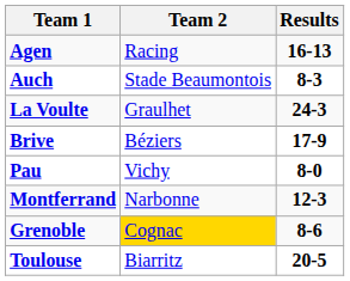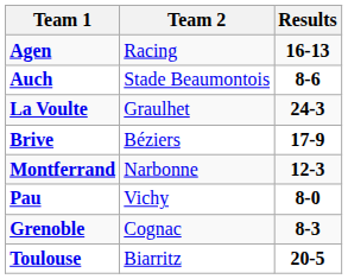 <table class="wikitable">
 <tr>
 <th>Team 1</th>
 <th>Team 2</th>
 <th>Results</th>
 </tr>
 <tr>
 <td><strong><a href='#'>Agen</a></strong></td>
 <td><a href='#'>Racing</a></td>
 <td align="center"><strong>16-13</strong></td>
 </tr>
 <tr bgcolor="white">
 <td><strong><a href='#'>Auch</a></strong></td>
 <td><a href='#'>Stade Beaumontois</a></td>
-<td align="center"><strong>8-3</strong></td>
+<td align="center"><strong>8-6</strong></td>
 </tr>
 <tr>
 <td><strong><a href='#'>La Voulte</a></strong></td>
 <td><a href='#'>Graulhet</a></td>
 <td align="center"><strong>24-3</strong></td>
 </tr>
 <tr bgcolor="white">
 <td><strong><a href='#'>Brive</a></strong></td>
 <td><a href='#'>Béziers</a></td>
 <td align="center"><strong>17-9</strong></td>
 </tr>
+<tr>
+<td><strong><a href='#'>Montferrand</a></strong></td>
+<td><a href='#'>Narbonne</a></td>
+<td align="center"><strong>12-3</strong></td>
+</tr>
 <tr bgcolor="white">
 <td><strong><a href='#'>Pau</a></strong></td>
 <td><a href='#'>Vichy</a></td>
 <td align="center"><strong>8-0</strong></td>
 </tr>
 <tr>
-<td><strong><a href='#'>Montferrand</a></strong></td>
-<td><a href='#'>Narbonne</a></td>
-<td align="center"><strong>12-3</strong></td>
-</tr>
-<tr>
 <td><strong><a href='#'>Grenoble</a></strong></td>
-<td style="background: gold;"><a href='#'>Cognac</a></td>
-<td align="center"><strong>8-6</strong></td>
+<td><a href='#'>Cognac</a></td>
+<td align="center"><strong>8-3</strong></td>
 </tr>
 <tr bgcolor="white">
 <td><strong><a href='#'>Toulouse</a></strong></td>
 <td><a href='#'>Biarritz</a></td>
 <td align="center"><strong>20-5</strong></td>
 </tr>
 </table>
